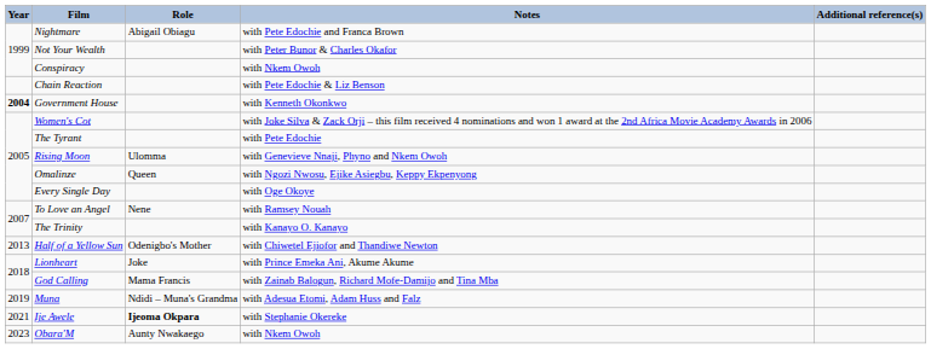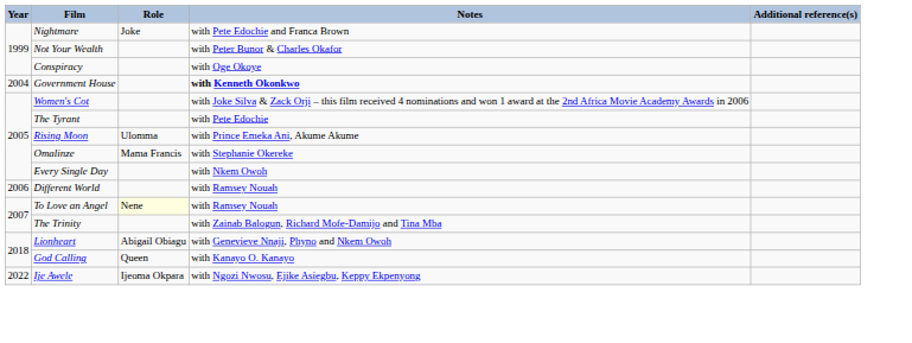 <table class="wikitable" style="font-size:90%;">
 <tr>
 <th style="background:#B0C4DE;">Year</th>
 <th style="background:#B0C4DE;">Film</th>
 <th style="background:#B0C4DE;">Role</th>
 <th style="background:#B0C4DE;">Notes</th>
 <th style="background:#B0C4DE;">Additional reference(s)</th>
 </tr>
 <tr>
 <td rowspan="3">1999</td>
 <td><em>Nightmare</em></td>
-<td>Abigail Obiagu</td>
+<td>Joke</td>
 <td>with <a href='#'>Pete Edochie</a> and Franca Brown</td>
 <td></td>
 </tr>
 <tr>
 <td><em>Not Your Wealth</em></td>
 <td></td>
 <td>with <a href='#'>Peter Bunor</a> & <a href='#'>Charles Okafor</a></td>
 <td></td>
 </tr>
 <tr>
 <td><em>Conspiracy </em></td>
 <td></td>
-<td>with <a href='#'>Nkem Owoh</a></td>
+<td>with <a href='#'>Oge Okoye</a></td>
 <td></td>
 </tr>
 <tr>
-<td></td>
-<td><em>Chain Reaction</em></td>
-<td></td>
-<td>with <a href='#'>Pete Edochie</a> & <a href='#'>Liz Benson</a></td>
-<td></td>
-</tr>
-<tr>
-<td><strong>2004</strong></td>
+<td>2004</td>
 <td><em>Government House</em></td>
 <td></td>
-<td>with <a href='#'>Kenneth Okonkwo</a></td>
+<td><strong>with <a href='#'>Kenneth Okonkwo</a></strong></td>
 <td></td>
 </tr>
 <tr>
 <td rowspan="5">2005</td>
 <td><em><a href='#'>Women's Cot</a></em></td>
 <td></td>
 <td>with <a href='#'>Joke Silva</a> & <a href='#'>Zack Orji</a> – this film received 4 nominations and won 1 award at the <a href='#'>2nd Africa Movie Academy Awards</a> in 2006</td>
 <td></td>
 </tr>
 <tr>
 <td><em>The Tyrant</em></td>
 <td></td>
 <td>with <a href='#'>Pete Edochie</a></td>
 <td></td>
 </tr>
 <tr>
 <td><em><a href='#'>Rising Moon</a></em></td>
 <td>Ulomma</td>
-<td>with <a href='#'>Genevieve Nnaji</a>, <a href='#'>Phyno</a> and <a href='#'>Nkem Owoh</a></td>
+<td>with <a href='#'>Prince Emeka Ani</a>, Akume Akume</td>
 <td></td>
 </tr>
 <tr>
 <td><em>Omalinze </em></td>
-<td>Queen</td>
-<td>with <a href='#'>Ngozi Nwosu</a>, <a href='#'>Ejike Asiegbu</a>, <a href='#'>Keppy Ekpenyong</a></td>
+<td>Mama Francis</td>
+<td>with <a href='#'>Stephanie Okereke</a></td>
 <td></td>
 </tr>
 <tr>
 <td><em>Every Single Day</em></td>
 <td></td>
-<td>with <a href='#'>Oge Okoye</a></td>
+<td>with <a href='#'>Nkem Owoh</a></td>
+<td></td>
+</tr>
+<tr>
+<td>2006</td>
+<td><em>Different World</em></td>
+<td></td>
+<td>with <a href='#'>Ramsey Nouah</a></td>
 <td></td>
 </tr>
 <tr>
 <td rowspan="2">2007</td>
 <td><em>To Love an Angel</em></td>
-<td>Nene</td>
+<td style="background: lightyellow;">Nene</td>
 <td>with <a href='#'>Ramsey Nouah</a></td>
 <td></td>
 </tr>
 <tr>
 <td><em>The Trinity</em></td>
 <td></td>
-<td>with <a href='#'>Kanayo O. Kanayo</a></td>
-<td></td>
-</tr>
-<tr>
-<td rowspan="1">2013</td>
-<td><em><a href='#'>Half of a Yellow Sun</a></em></td>
-<td>Odenigbo's Mother</td>
-<td>with <a href='#'>Chiwetel Ejiofor</a> and <a href='#'>Thandiwe Newton</a></td>
+<td>with <a href='#'>Zainab Balogun</a>, <a href='#'>Richard Mofe-Damijo</a> and <a href='#'>Tina Mba</a></td>
 <td></td>
 </tr>
 <tr>
 <td rowspan="2">2018</td>
 <td><em><a href='#'>Lionheart</a></em></td>
-<td>Joke</td>
-<td>with <a href='#'>Prince Emeka Ani</a>, Akume Akume</td>
+<td>Abigail Obiagu</td>
+<td>with <a href='#'>Genevieve Nnaji</a>, <a href='#'>Phyno</a> and <a href='#'>Nkem Owoh</a></td>
 <td></td>
 </tr>
 <tr>
 <td><em><a href='#'>God Calling</a></em></td>
-<td>Mama Francis</td>
-<td>with <a href='#'>Zainab Balogun</a>, <a href='#'>Richard Mofe-Damijo</a> and <a href='#'>Tina Mba</a></td>
+<td>Queen</td>
+<td>with <a href='#'>Kanayo O. Kanayo</a></td>
 <td></td>
 </tr>
 <tr>
-<td rowspan="1">2019</td>
-<td><em><a href='#'>Muna</a></em></td>
-<td>Ndidi – Muna's Grandma</td>
-<td>with <a href='#'>Adesua Etomi</a>, <a href='#'>Adam Huss</a> and <a href='#'>Falz</a></td>
-<td></td>
-</tr>
-<tr>
-<td rowspan="1">2021</td>
+<td rowspan="1">2022</td>
 <td><em><a href='#'>Ije Awele</a></em></td>
-<td><strong>Ijeoma Okpara</strong></td>
-<td>with <a href='#'>Stephanie Okereke</a></td>
-<td></td>
-</tr>
-<tr>
-<td rowspan="1">2023</td>
-<td><em><a href='#'>Obara'M</a></em></td>
-<td>Aunty Nwakaego</td>
-<td>with <a href='#'>Nkem Owoh</a></td>
+<td>Ijeoma Okpara</td>
+<td>with <a href='#'>Ngozi Nwosu</a>, <a href='#'>Ejike Asiegbu</a>, <a href='#'>Keppy Ekpenyong</a></td>
 <td></td>
 </tr>
 </table>
